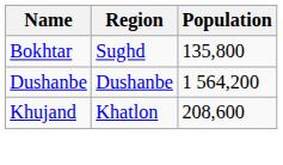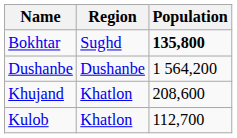 <table class="wikitable sortable sticky-header col3right">
 <tr>
 <th>Name</th>
 <th>Region</th>
 <th>Population</th>
 </tr>
 <tr>
 <td><a href='#'>Bokhtar</a></td>
 <td><a href='#'>Sughd</a></td>
-<td>135,800</td>
+<td><strong>135,800</strong></td>
 </tr>
 <tr>
 <td><a href='#'>Dushanbe</a></td>
 <td><a href='#'>Dushanbe</a></td>
 <td>1 564,200</td>
 </tr>
 <tr>
 <td><a href='#'>Khujand</a></td>
 <td><a href='#'>Khatlon</a></td>
 <td>208,600</td>
 </tr>
+<tr>
+<td><a href='#'>Kulob</a></td>
+<td><a href='#'>Khatlon</a></td>
+<td>112,700</td>
+</tr>
 </table>
